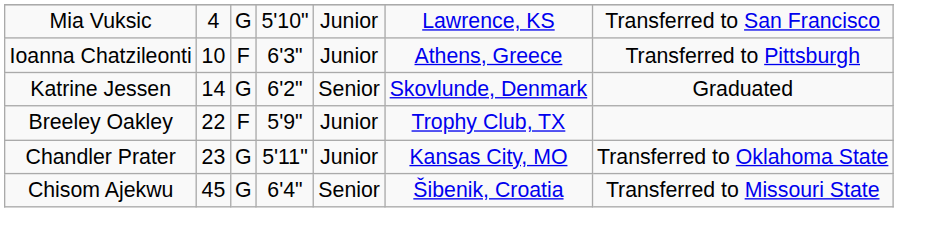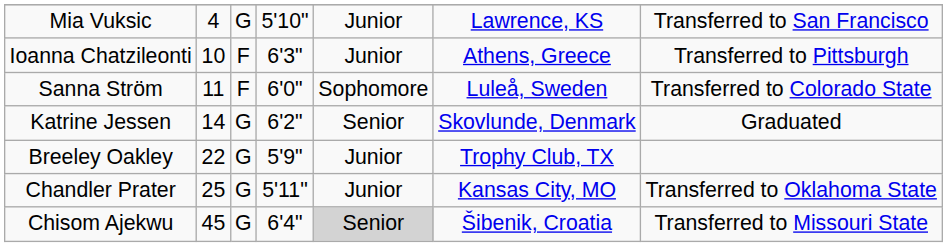 <table class="wikitable sortable" style="text-align: center">
 <tr align=center>
 </tr>
 <tr>
 <td>Mia Vuksic</td>
 <td>4</td>
 <td>G</td>
 <td>5'10"</td>
 <td>Junior</td>
 <td><a href='#'>Lawrence, KS</a></td>
 <td>Transferred to <a href='#'>San Francisco</a></td>
 </tr>
 <tr>
 <td>Ioanna Chatzileonti</td>
 <td>10</td>
 <td>F</td>
 <td>6'3"</td>
 <td>Junior</td>
 <td><a href='#'>Athens, Greece</a></td>
 <td>Transferred to <a href='#'>Pittsburgh</a></td>
 </tr>
 <tr>
+<td>Sanna Ström</td>
+<td>11</td>
+<td>F</td>
+<td>6'0"</td>
+<td>Sophomore</td>
+<td><a href='#'>Luleå, Sweden</a></td>
+<td>Transferred to <a href='#'>Colorado State</a></td>
+</tr>
+<tr>
 <td>Katrine Jessen</td>
 <td>14</td>
 <td>G</td>
 <td>6'2"</td>
 <td>Senior</td>
 <td><a href='#'>Skovlunde, Denmark</a></td>
 <td>Graduated</td>
 </tr>
 <tr>
 <td>Breeley Oakley</td>
 <td>22</td>
-<td>F</td>
+<td>G</td>
 <td>5'9"</td>
 <td>Junior</td>
 <td><a href='#'>Trophy Club, TX</a></td>
 <td></td>
 </tr>
 <tr>
 <td>Chandler Prater</td>
-<td>23</td>
+<td>25</td>
 <td>G</td>
 <td>5'11"</td>
 <td> Junior</td>
 <td><a href='#'>Kansas City, MO</a></td>
 <td>Transferred to <a href='#'>Oklahoma State</a></td>
 </tr>
 <tr>
 <td>Chisom Ajekwu</td>
 <td>45</td>
 <td>G</td>
 <td>6'4"</td>
-<td>Senior</td>
+<td style="background: lightgrey;">Senior</td>
 <td><a href='#'>Šibenik, Croatia</a></td>
 <td>Transferred to <a href='#'>Missouri State</a></td>
 </tr>
 </table>
